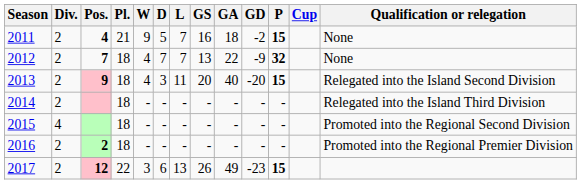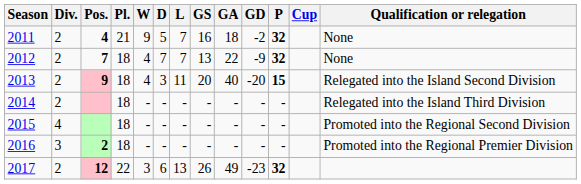 <table class="wikitable">
 <tr style="background:#efefef;">
 <th>Season</th>
 <th>Div.</th>
 <th>Pos.</th>
 <th>Pl.</th>
 <th>W</th>
 <th>D</th>
 <th>L</th>
 <th>GS</th>
 <th>GA</th>
 <th>GD</th>
 <th>P</th>
 <th><a href='#'>Cup</a></th>
 <th>Qualification or relegation</th>
 </tr>
 <tr>
 <td><a href='#'>2011</a></td>
 <td>2</td>
 <td align=right><strong>4</strong></td>
 <td align=right>21</td>
 <td align=right>9</td>
 <td align=right>5</td>
 <td align=right>7</td>
 <td align=right>16</td>
 <td align=right>18</td>
 <td align=right>-2</td>
-<td align=right><strong>15</strong></td>
+<td align=right><strong>32</strong></td>
 <td></td>
 <td>None</td>
 </tr>
 <tr>
 <td><a href='#'>2012</a></td>
 <td>2</td>
 <td align=right><strong>7</strong></td>
 <td align=right>18</td>
 <td align=right>4</td>
 <td align=right>7</td>
 <td align=right>7</td>
 <td align=right>13</td>
 <td align=right>22</td>
 <td align=right>-9</td>
 <td align=right><strong>32</strong></td>
 <td></td>
 <td>None</td>
 </tr>
 <tr>
 <td><a href='#'>2013</a></td>
 <td>2</td>
 <td align=right bgcolor=#FFC0CB><strong>9</strong></td>
 <td align=right>18</td>
 <td align=right>4</td>
 <td align=right>3</td>
 <td align=right>11</td>
 <td align=right>20</td>
 <td align=right>40</td>
 <td align=right>-20</td>
 <td align=right><strong>15</strong></td>
 <td></td>
 <td>Relegated into the Island Second Division</td>
 </tr>
 <tr>
 <td><a href='#'>2014</a></td>
 <td>2</td>
 <td align=right bgcolor=#FFC0CB></td>
 <td align=right>18</td>
 <td align=right>-</td>
 <td align=right>-</td>
 <td align=right>-</td>
 <td align=right>-</td>
 <td align=right>-</td>
 <td align=right>-</td>
 <td align=right>-</td>
 <td></td>
 <td>Relegated into the Island Third Division</td>
 </tr>
 <tr>
 <td><a href='#'>2015</a></td>
 <td>4</td>
 <td align=right bgcolor=B9FFB9></td>
 <td align=right>18</td>
 <td align=right>-</td>
 <td align=right>-</td>
 <td align=right>-</td>
 <td align=right>-</td>
 <td align=right>-</td>
 <td align=right>-</td>
 <td align=right>-</td>
 <td></td>
 <td>Promoted into the Regional Second Division</td>
 </tr>
 <tr>
 <td><a href='#'>2016</a></td>
-<td>2</td>
+<td>3</td>
 <td align=right bgcolor=#B9FFB9><strong>2</strong></td>
 <td align=right>18</td>
 <td align=right>-</td>
 <td align=right>-</td>
 <td align=right>-</td>
 <td align=right>-</td>
 <td align=right>-</td>
 <td align=right>-</td>
 <td align=right>-</td>
 <td></td>
 <td>Promoted into the Regional Premier Division</td>
 </tr>
 <tr>
 <td><a href='#'>2017</a></td>
 <td>2</td>
 <td align=right bgcolor=FFC0CB><strong>12</strong></td>
 <td align=right>22</td>
 <td align=right>3</td>
 <td align=right>6</td>
 <td align=right>13</td>
 <td align=right>26</td>
 <td align=right>49</td>
 <td align=right>-23</td>
-<td align=right><strong>15</strong></td>
+<td align=right><strong>32</strong></td>
 <td></td>
 <td></td>
 </tr>
 </table>
